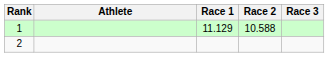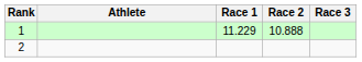 <table class=wikitable style="text-align:center">
 <tr>
 <th width=40>Rank</th>
 <th width=250>Athlete</th>
 <th width=60>Race 1</th>
 <th width=60>Race 2</th>
 <th width=60>Race 3</th>
 </tr>
 <tr bgcolor=ccffcc>
 <td>1</td>
 <td align=left></td>
-<td>11.129</td>
-<td>10.588</td>
+<td>11.229</td>
+<td>10.888</td>
 <td></td>
 </tr>
 <tr>
 <td>2</td>
 <td align=left></td>
 <td></td>
 <td></td>
 <td></td>
 </tr>
 </table>
